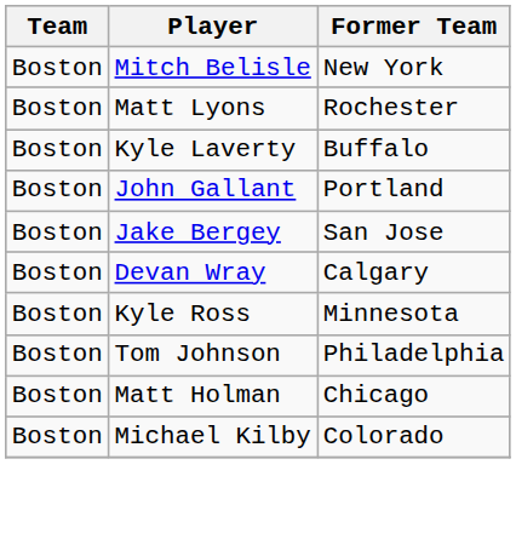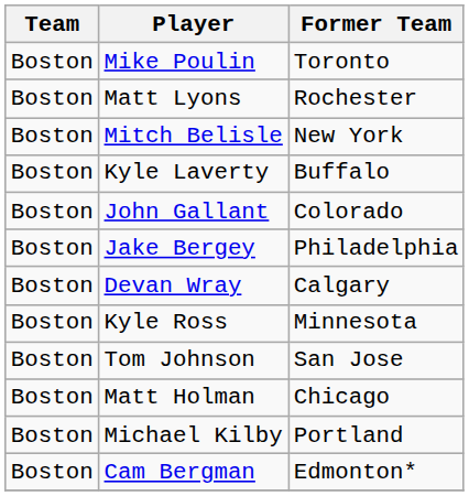 <table class="wikitable">
 <tr>
 <th>Team</th>
 <th>Player</th>
 <th>Former Team</th>
 </tr>
 <tr>
 <td>Boston</td>
-<td><a href='#'>Mitch Belisle</a></td>
-<td>New York</td>
+<td><a href='#'>Mike Poulin</a></td>
+<td>Toronto</td>
 </tr>
 <tr>
 <td>Boston</td>
 <td>Matt Lyons</td>
 <td>Rochester</td>
+</tr>
+<tr>
+<td>Boston</td>
+<td><a href='#'>Mitch Belisle</a></td>
+<td>New York</td>
 </tr>
 <tr>
 <td>Boston</td>
 <td>Kyle Laverty</td>
 <td>Buffalo</td>
 </tr>
 <tr>
 <td>Boston</td>
 <td><a href='#'>John Gallant</a></td>
-<td>Portland</td>
+<td>Colorado</td>
 </tr>
 <tr>
 <td>Boston</td>
 <td><a href='#'>Jake Bergey</a></td>
-<td>San Jose</td>
+<td>Philadelphia</td>
 </tr>
 <tr>
 <td>Boston</td>
 <td><a href='#'>Devan Wray</a></td>
 <td>Calgary</td>
 </tr>
 <tr>
 <td>Boston</td>
 <td>Kyle Ross</td>
 <td>Minnesota</td>
 </tr>
 <tr>
 <td>Boston</td>
 <td>Tom Johnson</td>
-<td>Philadelphia</td>
+<td>San Jose</td>
 </tr>
 <tr>
 <td>Boston</td>
 <td>Matt Holman</td>
 <td>Chicago</td>
 </tr>
 <tr>
 <td>Boston</td>
 <td>Michael Kilby</td>
-<td>Colorado</td>
+<td>Portland</td>
+</tr>
+<tr>
+<td>Boston</td>
+<td><a href='#'>Cam Bergman</a></td>
+<td>Edmonton*</td>
 </tr>
 <tr>
 </tr>
 </table>
